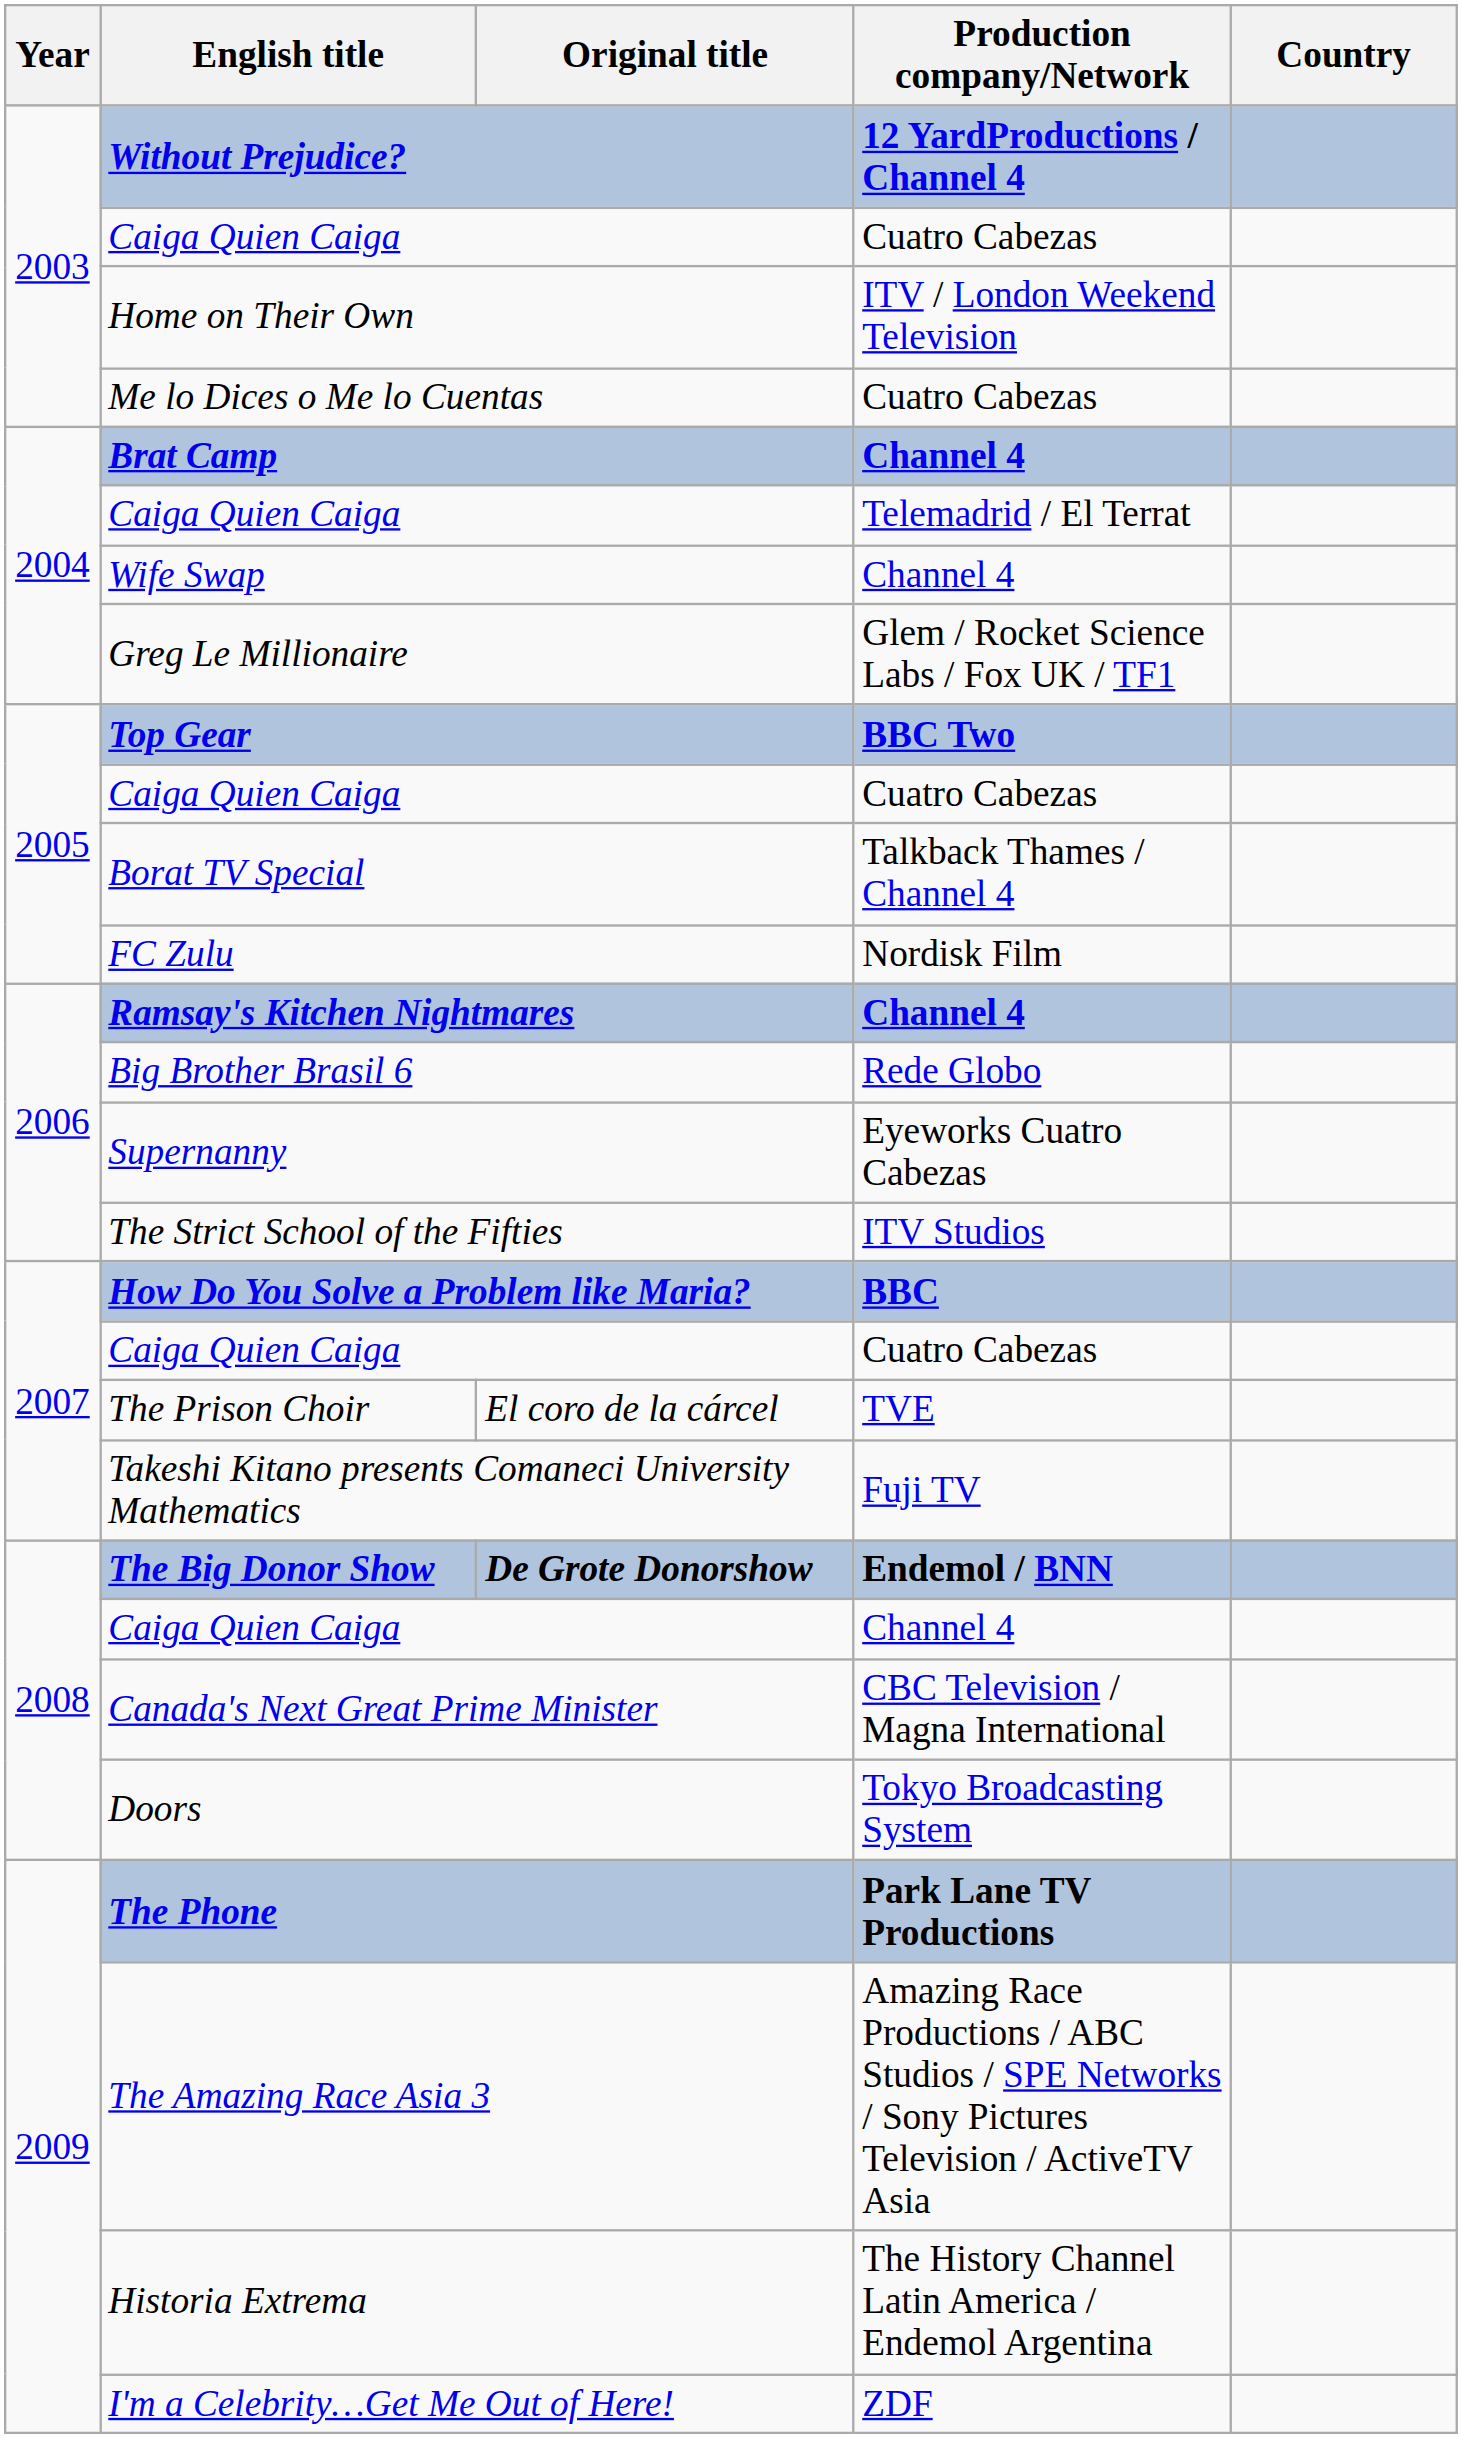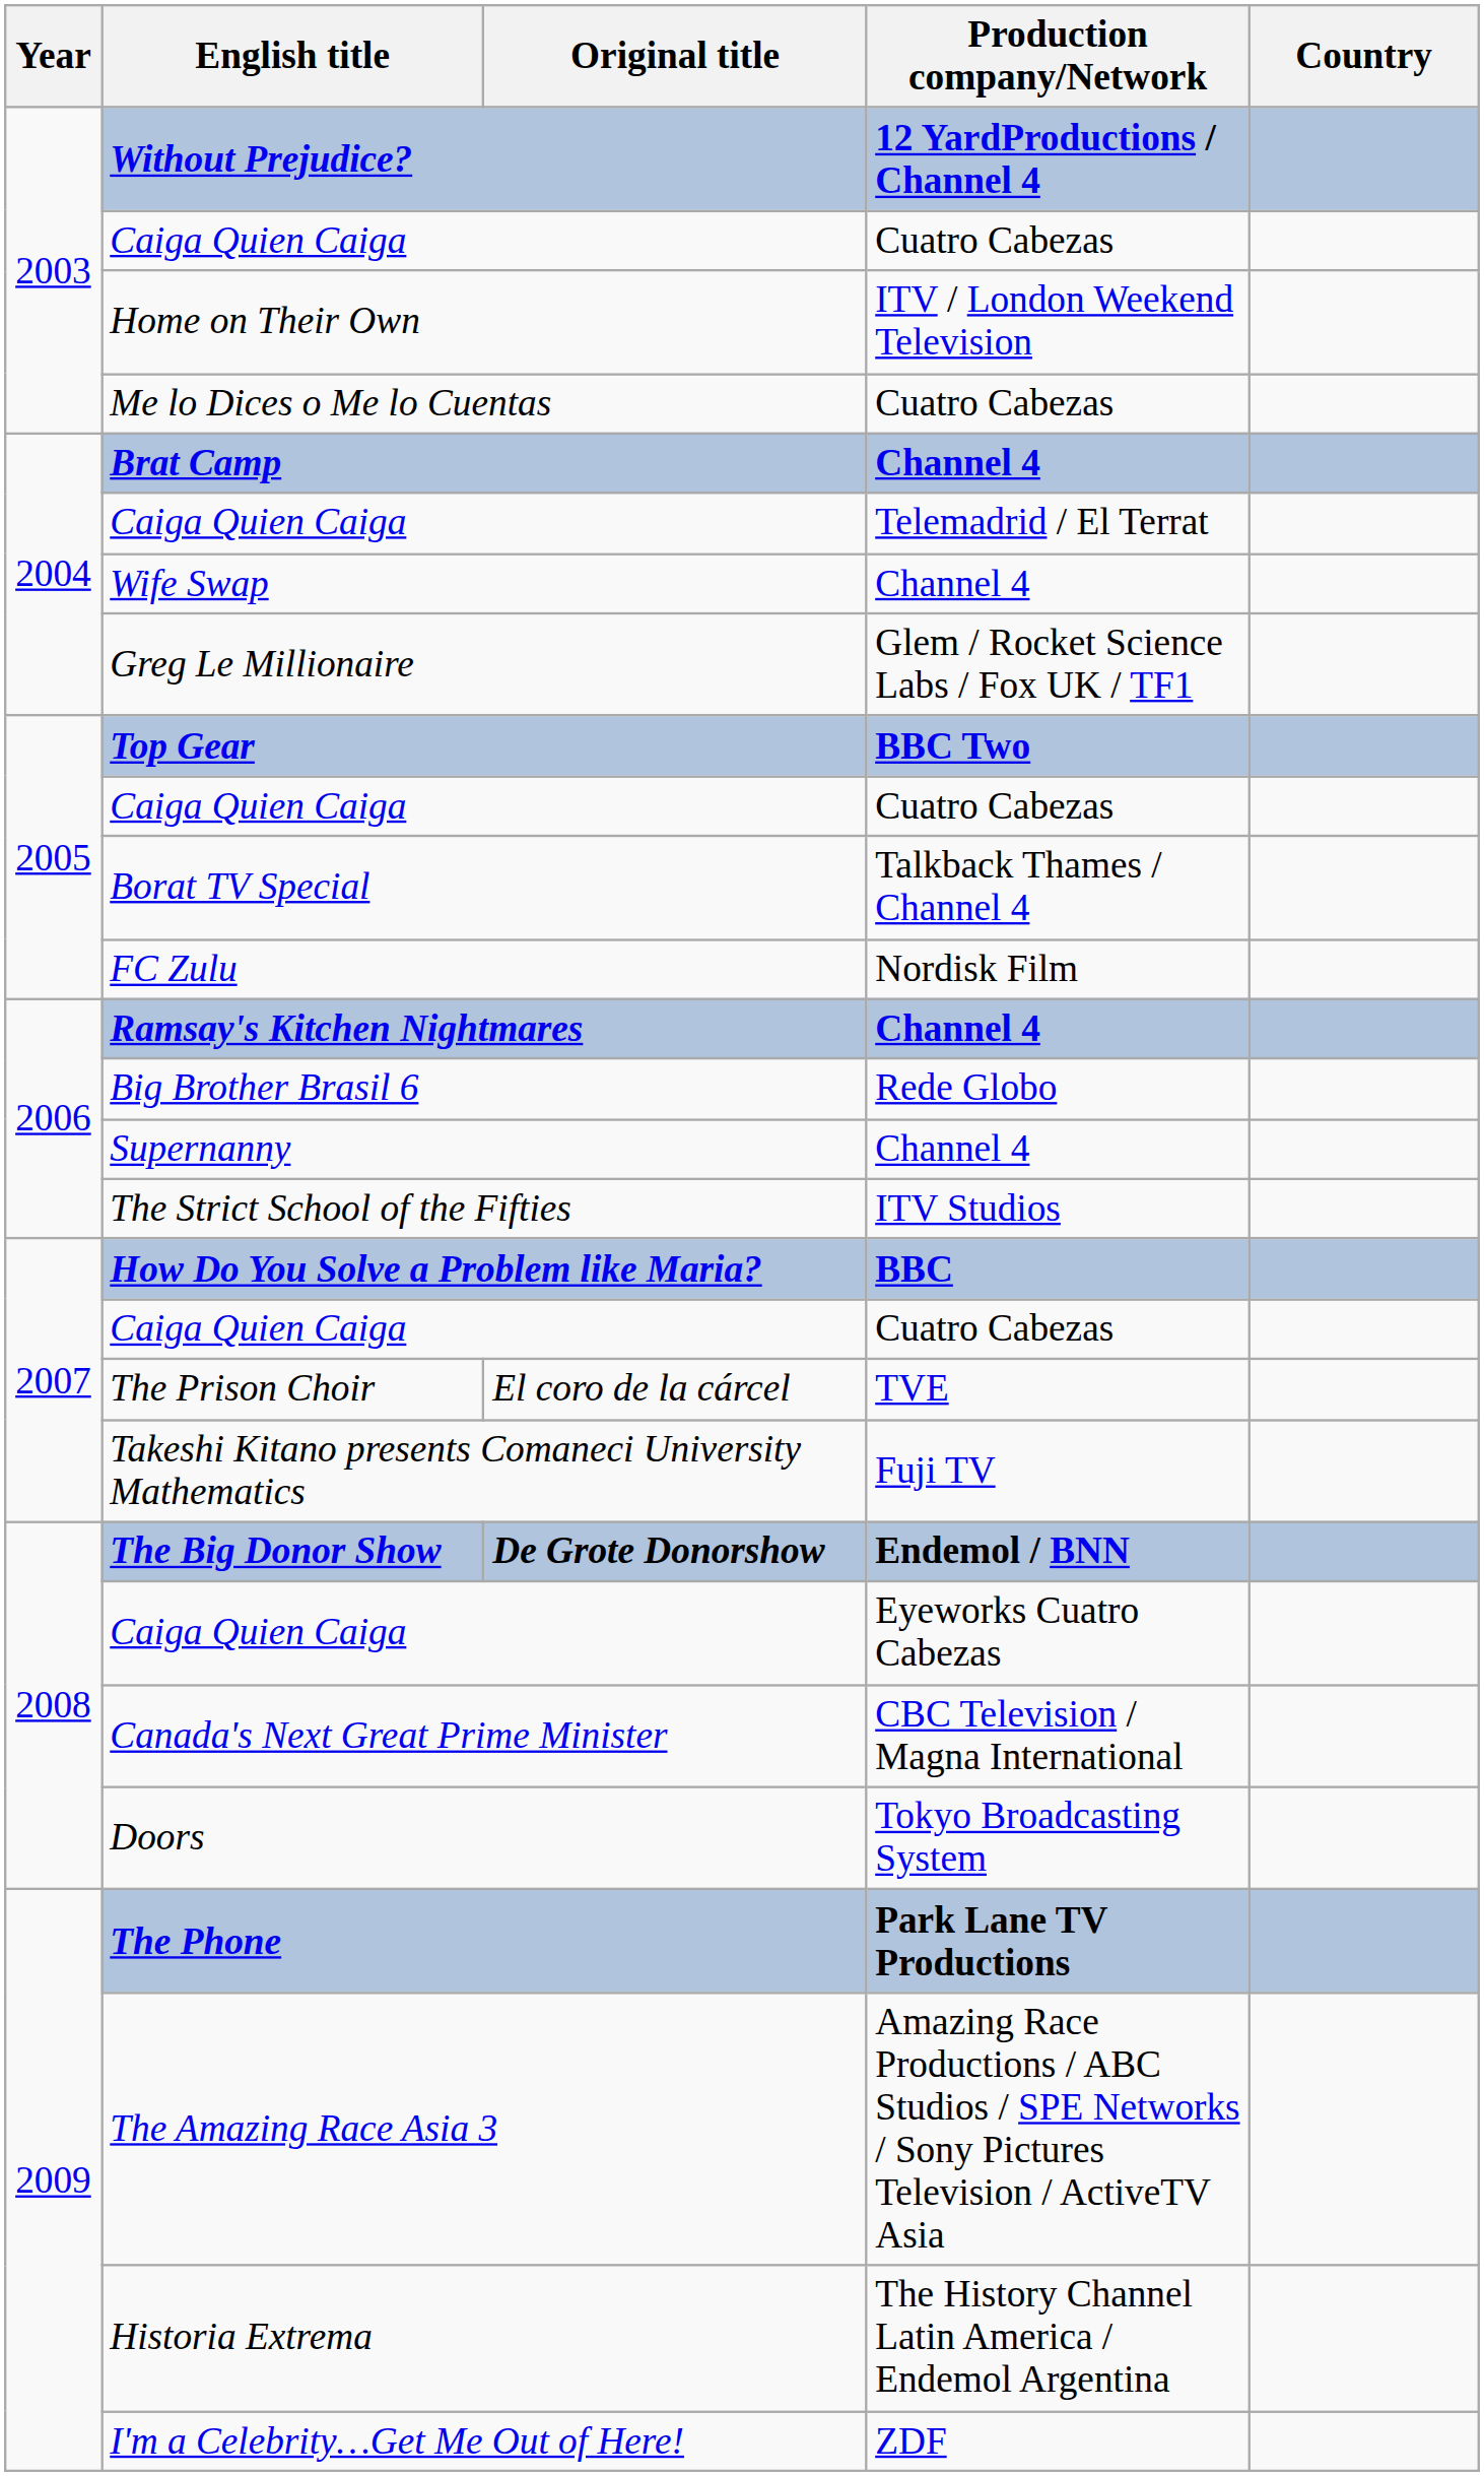 <table class="wikitable" width="100%" border="1" cellpadding="5" cellspacing="0">
 <tr>
 <th width=5%>Year</th>
 <th width=25%>English title</th>
 <th width=25%>Original title</th>
 <th width=25%><strong>Production company/Network</strong></th>
 <th width=15%><strong>Country</strong></th>
 </tr>
 <tr>
 <td rowspan="4" style="text-align:center;"><a href='#'>2003</a><br></td>
 <td colspan="2" style="background:#B0C4DE;"><strong><em><a href='#'>Without Prejudice?</a></em></strong></td>
 <td style="background:#B0C4DE;"><strong><a href='#'>12 YardProductions</a> / <a href='#'>Channel 4</a></strong></td>
 <td style="background:#B0C4DE;"><strong></strong></td>
 </tr>
 <tr>
 <td colspan="2"><em><a href='#'>Caiga Quien Caiga</a></em></td>
 <td>Cuatro Cabezas</td>
 <td></td>
 </tr>
 <tr>
 <td colspan="2"><em>Home on Their Own</em></td>
 <td><a href='#'>ITV</a> / <a href='#'>London Weekend Television</a></td>
 <td></td>
 </tr>
 <tr>
 <td colspan="2"><em>Me lo Dices o Me lo Cuentas</em></td>
 <td>Cuatro Cabezas</td>
 <td></td>
 </tr>
 <tr>
 <td rowspan="4" style="text-align:center;"><a href='#'>2004</a><br></td>
 <td colspan="2" style="background:#B0C4DE;"><strong><em><a href='#'>Brat Camp</a></em></strong></td>
 <td style="background:#B0C4DE;"><strong><a href='#'>Channel 4</a></strong></td>
 <td style="background:#B0C4DE;"><strong></strong></td>
 </tr>
 <tr>
 <td colspan="2"><em><a href='#'>Caiga Quien Caiga</a></em></td>
 <td><a href='#'>Telemadrid</a> / El Terrat</td>
 <td></td>
 </tr>
 <tr>
 <td colspan="2"><em><a href='#'>Wife Swap</a></em></td>
 <td><a href='#'>Channel 4</a></td>
 <td></td>
 </tr>
 <tr>
 <td colspan="2"><em>Greg Le Millionaire</em></td>
 <td>Glem / Rocket Science Labs / Fox UK / <a href='#'>TF1</a></td>
 <td></td>
 </tr>
 <tr>
 <td rowspan="4" style="text-align:center;"><a href='#'>2005</a><br></td>
 <td colspan="2" style="background:#B0C4DE;"><strong><em><a href='#'>Top Gear</a></em></strong></td>
 <td style="background:#B0C4DE;"><strong><a href='#'>BBC Two</a></strong></td>
 <td style="background:#B0C4DE;"><strong></strong></td>
 </tr>
 <tr>
 <td colspan="2"><em><a href='#'>Caiga Quien Caiga</a></em></td>
 <td>Cuatro Cabezas</td>
 <td></td>
 </tr>
 <tr>
 <td colspan="2"><em><a href='#'>Borat TV Special</a></em></td>
 <td>Talkback Thames / <a href='#'>Channel 4</a></td>
 <td></td>
 </tr>
 <tr>
 <td colspan="2"><em><a href='#'>FC Zulu</a></em></td>
 <td>Nordisk Film</td>
 <td></td>
 </tr>
 <tr>
 <td rowspan="4" style="text-align:center;"><a href='#'>2006</a><br></td>
 <td colspan="2" style="background:#B0C4DE;"><strong><em><a href='#'>Ramsay's Kitchen Nightmares</a></em></strong></td>
 <td style="background:#B0C4DE;"><strong><a href='#'>Channel 4</a></strong></td>
 <td style="background:#B0C4DE;"><strong></strong></td>
 </tr>
 <tr>
 <td colspan="2"><em><a href='#'>Big Brother Brasil 6</a></em></td>
 <td><a href='#'>Rede Globo</a></td>
 <td></td>
 </tr>
 <tr>
 <td colspan="2"><em><a href='#'>Supernanny</a></em></td>
-<td>Eyeworks Cuatro Cabezas</td>
+<td><a href='#'>Channel 4</a></td>
 <td></td>
 </tr>
 <tr>
 <td colspan="2"><em>The Strict School of the Fifties</em></td>
 <td><a href='#'>ITV Studios</a></td>
 <td></td>
 </tr>
 <tr>
 <td rowspan="4" style="text-align:center;"><a href='#'>2007</a><br></td>
 <td colspan="2" style="background:#B0C4DE;"><strong><em><a href='#'>How Do You Solve a Problem like Maria?</a></em></strong></td>
 <td style="background:#B0C4DE;"><strong><a href='#'>BBC</a></strong></td>
 <td style="background:#B0C4DE;"><strong></strong></td>
 </tr>
 <tr>
 <td colspan="2"><em><a href='#'>Caiga Quien Caiga</a></em></td>
 <td>Cuatro Cabezas</td>
 <td></td>
 </tr>
 <tr>
 <td><em>The Prison Choir</em></td>
 <td><em>El coro de la cárcel</em></td>
 <td><a href='#'>TVE</a></td>
 <td></td>
 </tr>
 <tr>
 <td colspan="2"><em>Takeshi Kitano presents Comaneci University Mathematics</em></td>
 <td><a href='#'>Fuji TV</a></td>
 <td></td>
 </tr>
 <tr>
 <td rowspan="4" style="text-align:center;"><a href='#'>2008</a><br></td>
 <td style="background:#B0C4DE;"><strong><em><a href='#'>The Big Donor Show</a></em></strong></td>
 <td style="background:#B0C4DE;"><strong><em>De Grote Donorshow</em></strong></td>
 <td style="background:#B0C4DE;"><strong>Endemol / <a href='#'>BNN</a></strong></td>
 <td style="background:#B0C4DE;"><strong></strong></td>
 </tr>
 <tr>
 <td colspan="2"><em><a href='#'>Caiga Quien Caiga</a></em></td>
-<td><a href='#'>Channel 4</a></td>
+<td>Eyeworks Cuatro Cabezas</td>
 <td></td>
 </tr>
 <tr>
 <td colspan="2"><em><a href='#'>Canada's Next Great Prime Minister</a></em></td>
 <td><a href='#'>CBC Television</a> / Magna International</td>
 <td></td>
 </tr>
 <tr>
 <td colspan="2"><em>Doors</em></td>
 <td><a href='#'>Tokyo Broadcasting System</a></td>
 <td></td>
 </tr>
 <tr>
 <td rowspan="4" style="text-align:center;"><a href='#'>2009</a><br></td>
 <td colspan="2" style="background:#B0C4DE;"><strong><em><a href='#'>The Phone</a></em></strong></td>
 <td style="background:#B0C4DE;"><strong>Park Lane TV Productions</strong></td>
 <td style="background:#B0C4DE;"><strong></strong></td>
 </tr>
 <tr>
 <td colspan="2"><em><a href='#'>The Amazing Race Asia 3</a></em></td>
 <td>Amazing Race Productions / ABC Studios / <a href='#'>SPE Networks</a> / Sony Pictures Television / ActiveTV Asia</td>
 <td></td>
 </tr>
 <tr>
 <td colspan="2"><em>Historia Extrema</em></td>
 <td>The History Channel Latin America / Endemol Argentina</td>
 <td></td>
 </tr>
 <tr>
 <td colspan="2"><em><a href='#'>I'm a Celebrity…Get Me Out of Here!</a></em></td>
 <td><a href='#'>ZDF</a></td>
 <td></td>
 </tr>
 <tr>
 </tr>
 </table>
